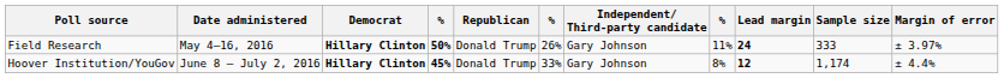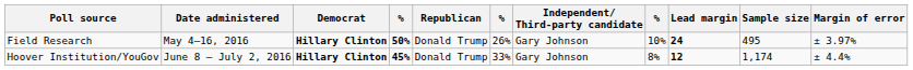 <table class="wikitable">
 <tr>
 <th>Poll source</th>
 <th>Date administered</th>
 <th>Democrat</th>
 <th>%</th>
 <th>Republican</th>
 <th>%</th>
 <th>Independent/<br>Third-party candidate</th>
 <th>%</th>
 <th>Lead margin</th>
 <th>Sample size</th>
 <th>Margin of error</th>
 </tr>
 <tr>
 <td>Field Research</td>
 <td>May 4–16, 2016</td>
 <td><strong>Hillary Clinton</strong></td>
 <td><strong>50%</strong></td>
 <td>Donald Trump</td>
 <td>26%</td>
 <td>Gary Johnson</td>
-<td>11%</td>
+<td>10%</td>
 <td><strong>24</strong></td>
-<td>333</td>
+<td>495</td>
 <td>± 3.97%</td>
 </tr>
 <tr>
 <td>Hoover Institution/YouGov</td>
 <td>June 8 – July 2, 2016</td>
 <td><strong>Hillary Clinton</strong></td>
 <td><strong>45%</strong></td>
 <td>Donald Trump</td>
 <td>33%</td>
 <td>Gary Johnson</td>
 <td>8%</td>
 <td><strong>12</strong></td>
 <td>1,174</td>
 <td>± 4.4%</td>
 </tr>
 </table>
